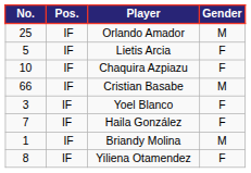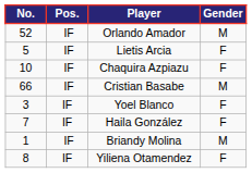 <table class="wikitable" style="text-align: center;">
 <tr>
 <th style="background:#282476; color:#FFFFFF; border:2px solid #EE3325; width: 50px;">No.</th>
 <th style="background:#282476; color:#FFFFFF; border:2px solid #EE3325; width: 50px;">Pos.</th>
 <th style="background:#282476; color:#FFFFFF; border:2px solid #EE3325; width: 150px;">Player</th>
 <th style="background:#282476; color:#FFFFFF; border:2px solid #EE3325; width: 50px;">Gender</th>
 </tr>
 <tr>
-<td>25</td>
+<td>52</td>
 <td> IF</td>
 <td>Orlando Amador</td>
 <td>M</td>
 </tr>
 <tr>
 <td>5</td>
 <td> IF</td>
 <td>Lietis Arcia</td>
 <td>F</td>
 </tr>
 <tr>
 <td>10</td>
 <td> IF</td>
 <td>Chaquira Azpiazu</td>
 <td>F</td>
 </tr>
 <tr>
 <td>66</td>
 <td> IF</td>
 <td>Cristian Basabe</td>
 <td>M</td>
 </tr>
 <tr>
 <td>3</td>
 <td>IF</td>
 <td>Yoel Blanco</td>
 <td>F</td>
 </tr>
 <tr>
 <td>7</td>
 <td>IF</td>
 <td>Haila González</td>
 <td>F</td>
 </tr>
 <tr>
 <td>1</td>
 <td> IF</td>
 <td>Briandy Molina</td>
 <td>M</td>
 </tr>
 <tr>
 <td>8</td>
 <td>IF</td>
 <td>Yiliena Otamendez</td>
 <td>F</td>
 </tr>
 </table>
